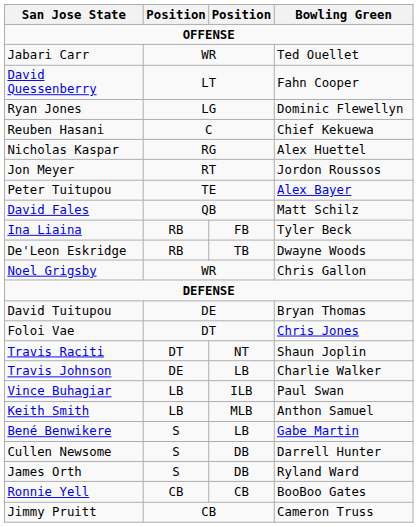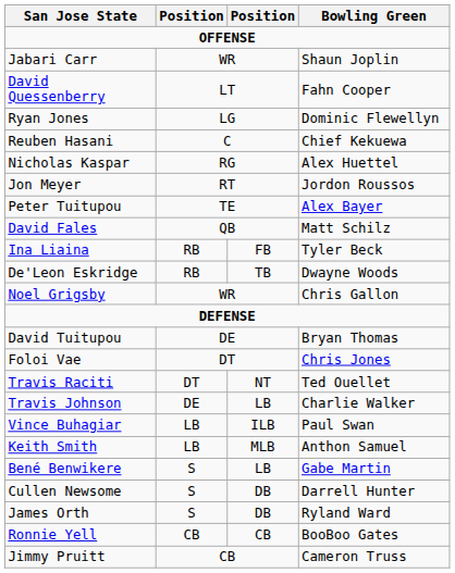 <table class="wikitable">
 <tr>
 <th width="140px">San Jose State</th>
 <th>Position</th>
 <th>Position</th>
 <th width="140px">Bowling Green</th>
 </tr>
 <tr>
 <td colspan=4 align=center><strong>OFFENSE</strong></td>
 </tr>
 <tr>
 <td>Jabari Carr</td>
 <td colspan=2 style="text-align:center;">WR</td>
-<td>Ted Ouellet</td>
+<td>Shaun Joplin</td>
 </tr>
 <tr>
 <td><a href='#'>David Quessenberry</a></td>
 <td colspan=2 style="text-align:center;">LT</td>
 <td>Fahn Cooper</td>
 </tr>
 <tr>
 <td>Ryan Jones</td>
 <td colspan=2 style="text-align:center;">LG</td>
 <td>Dominic Flewellyn</td>
 </tr>
 <tr>
 <td>Reuben Hasani</td>
 <td colspan=2 style="text-align:center;">C</td>
 <td>Chief Kekuewa</td>
 </tr>
 <tr>
 <td>Nicholas Kaspar</td>
 <td colspan=2 style="text-align:center;">RG</td>
 <td>Alex Huettel</td>
 </tr>
 <tr>
 <td>Jon Meyer</td>
 <td colspan=2 style="text-align:center;">RT</td>
 <td>Jordon Roussos</td>
 </tr>
 <tr>
 <td>Peter Tuitupou</td>
 <td colspan=2 style="text-align:center;">TE</td>
 <td><a href='#'>Alex Bayer</a></td>
 </tr>
 <tr>
 <td><a href='#'>David Fales</a></td>
 <td colspan=2 style="text-align:center;">QB</td>
 <td>Matt Schilz</td>
 </tr>
 <tr>
 <td><a href='#'>Ina Liaina</a></td>
 <td align="center">RB</td>
 <td align="center">FB</td>
 <td>Tyler Beck</td>
 </tr>
 <tr>
 <td>De'Leon Eskridge</td>
 <td align="center">RB</td>
 <td align="center">TB</td>
 <td>Dwayne Woods</td>
 </tr>
 <tr>
 <td><a href='#'>Noel Grigsby</a></td>
 <td colspan=2 style="text-align:center;">WR</td>
 <td>Chris Gallon</td>
 </tr>
 <tr>
 <td colspan=4 align=center><strong>DEFENSE</strong></td>
 </tr>
 <tr>
 <td>David Tuitupou</td>
 <td colspan=2 style="text-align:center;">DE</td>
 <td>Bryan Thomas</td>
 </tr>
 <tr>
 <td>Foloi Vae</td>
 <td colspan=2 style="text-align:center;">DT</td>
 <td><a href='#'>Chris Jones</a></td>
 </tr>
 <tr>
 <td><a href='#'>Travis Raciti</a></td>
 <td align="center">DT</td>
 <td align="center">NT</td>
-<td>Shaun Joplin</td>
+<td>Ted Ouellet</td>
 </tr>
 <tr>
 <td><a href='#'>Travis Johnson</a></td>
 <td align="center">DE</td>
 <td align="center">LB</td>
 <td>Charlie Walker</td>
 </tr>
 <tr>
 <td><a href='#'>Vince Buhagiar</a></td>
 <td align="center">LB</td>
 <td align="center">ILB</td>
 <td>Paul Swan</td>
 </tr>
 <tr>
 <td><a href='#'>Keith Smith</a></td>
 <td align="center">LB</td>
 <td align="center">MLB</td>
 <td>Anthon Samuel</td>
 </tr>
 <tr>
 <td><a href='#'>Bené Benwikere</a></td>
 <td align="center">S</td>
 <td align="center">LB</td>
 <td><a href='#'>Gabe Martin</a></td>
 </tr>
 <tr>
 <td>Cullen Newsome</td>
 <td align="center">S</td>
 <td align="center">DB</td>
 <td>Darrell Hunter</td>
 </tr>
 <tr>
 <td>James Orth</td>
 <td align="center">S</td>
 <td align="center">DB</td>
 <td>Ryland Ward</td>
 </tr>
 <tr>
 <td><a href='#'>Ronnie Yell</a></td>
 <td align="center">CB</td>
 <td align="center">CB</td>
 <td>BooBoo Gates</td>
 </tr>
 <tr>
 <td>Jimmy Pruitt</td>
 <td colspan=2 style="text-align:center;">CB</td>
 <td>Cameron Truss</td>
 </tr>
 </table>
